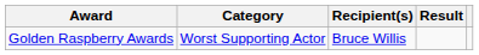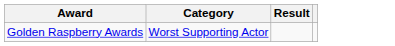 <table class="wikitable sortable plainrowheaders">
 <tr>
 <th scope="col">Award</th>
 <th scope="col">Category</th>
-<th scope="col">Recipient(s)</th>
 <th scope="col">Result</th>
 <th scope="col" class="unsortable"></th>
 </tr>
 <tr>
 <td><a href='#'>Golden Raspberry Awards</a></td>
 <td><a href='#'>Worst Supporting Actor</a></td>
-<td><a href='#'>Bruce Willis</a> </td>
 <td></td>
 <td "align=center"></td>
 </tr>
 </table>
